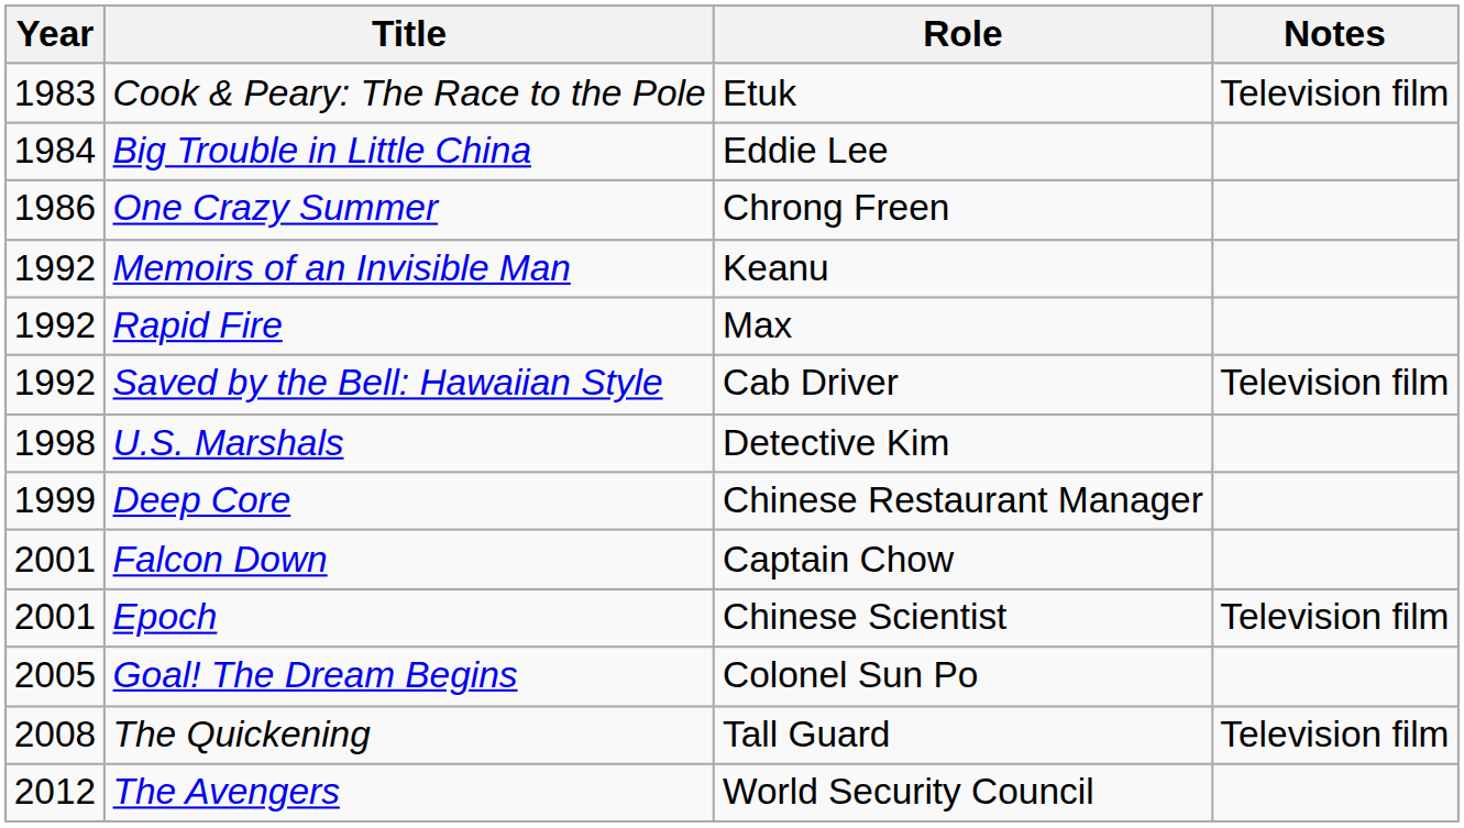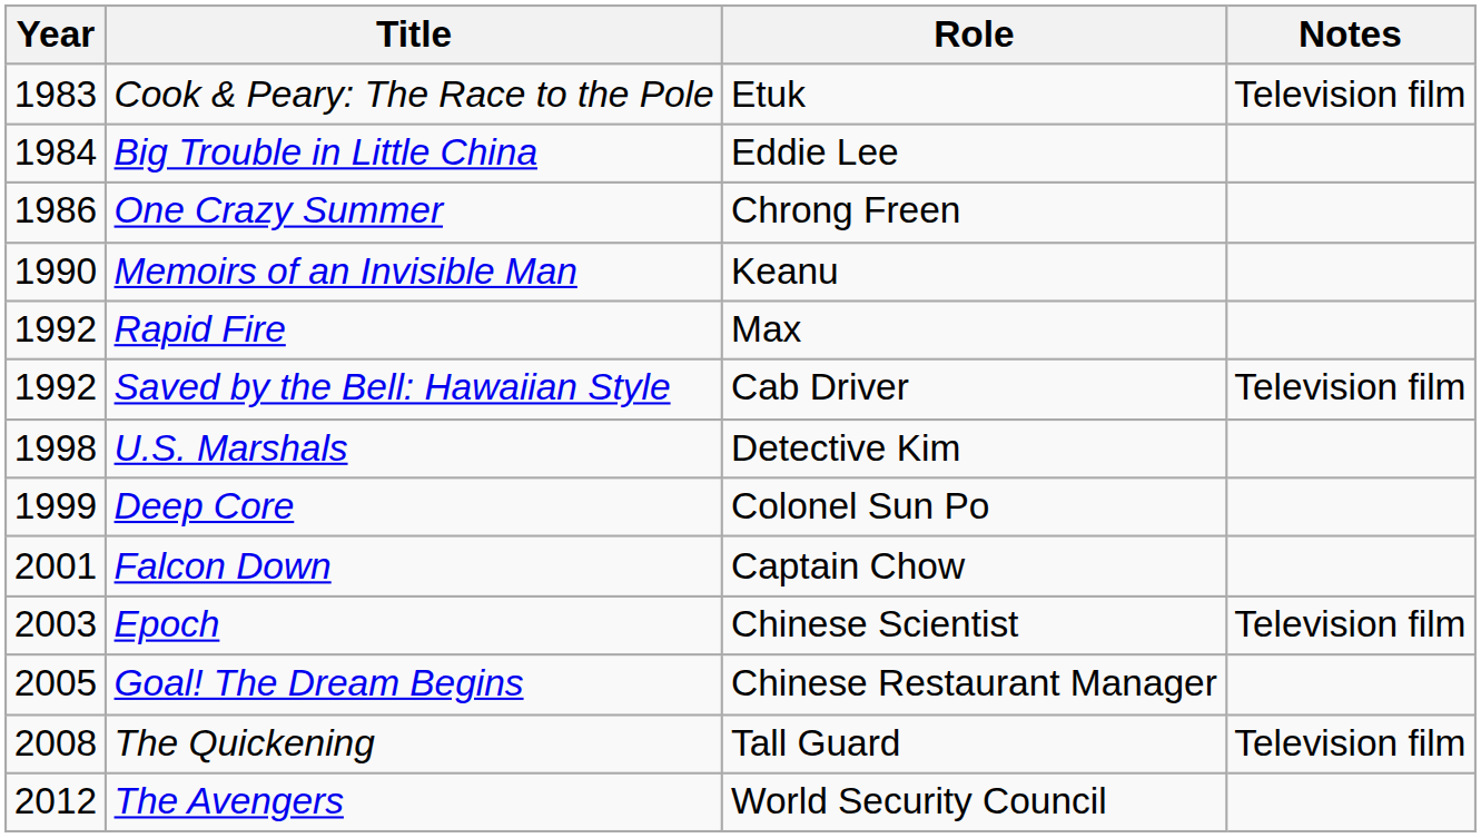 <table class="wikitable sortable">
 <tr>
 <th>Year</th>
 <th>Title</th>
 <th>Role</th>
 <th class="unsortable">Notes</th>
 </tr>
 <tr>
 <td>1983</td>
 <td><em>Cook & Peary: The Race to the Pole</em></td>
 <td>Etuk</td>
 <td>Television film</td>
 </tr>
 <tr>
 <td>1984</td>
 <td><em><a href='#'>Big Trouble in Little China</a></em></td>
 <td>Eddie Lee</td>
 <td></td>
 </tr>
 <tr>
 <td>1986</td>
 <td><em><a href='#'>One Crazy Summer</a></em></td>
 <td>Chrong Freen</td>
 <td></td>
 </tr>
 <tr>
-<td>1992</td>
+<td>1990</td>
 <td><em><a href='#'>Memoirs of an Invisible Man</a></em></td>
 <td>Keanu</td>
 <td></td>
 </tr>
 <tr>
 <td>1992</td>
 <td><em><a href='#'>Rapid Fire</a></em></td>
 <td>Max</td>
 <td></td>
 </tr>
 <tr>
 <td>1992</td>
 <td><em><a href='#'>Saved by the Bell: Hawaiian Style</a></em></td>
 <td>Cab Driver</td>
 <td>Television film</td>
 </tr>
 <tr>
 <td>1998</td>
 <td><em><a href='#'>U.S. Marshals</a></em></td>
 <td>Detective Kim</td>
 <td></td>
 </tr>
 <tr>
 <td>1999</td>
 <td><em><a href='#'>Deep Core</a></em></td>
-<td>Chinese Restaurant Manager</td>
+<td>Colonel Sun Po</td>
 <td></td>
 </tr>
 <tr>
 <td>2001</td>
 <td><em><a href='#'>Falcon Down</a></em></td>
 <td>Captain Chow</td>
 <td></td>
 </tr>
 <tr>
-<td>2001</td>
+<td>2003</td>
 <td><em><a href='#'>Epoch</a></em></td>
 <td>Chinese Scientist</td>
 <td>Television film</td>
 </tr>
 <tr>
 <td>2005</td>
 <td><em><a href='#'>Goal! The Dream Begins</a></em></td>
-<td>Colonel Sun Po</td>
+<td>Chinese Restaurant Manager</td>
 <td></td>
 </tr>
 <tr>
 <td>2008</td>
 <td><em>The Quickening</em></td>
 <td>Tall Guard</td>
 <td>Television film</td>
 </tr>
 <tr>
 <td>2012</td>
 <td><em><a href='#'>The Avengers</a></em></td>
 <td>World Security Council</td>
 <td></td>
 </tr>
 </table>
